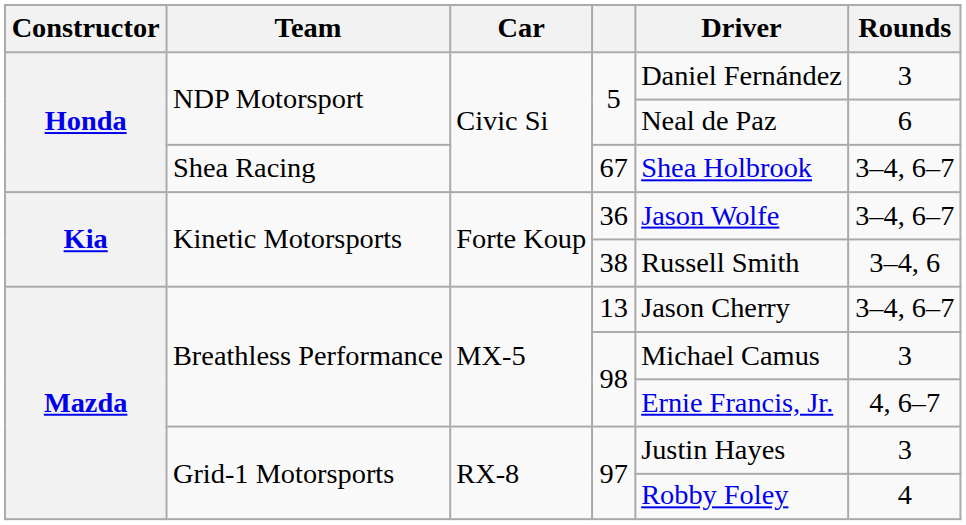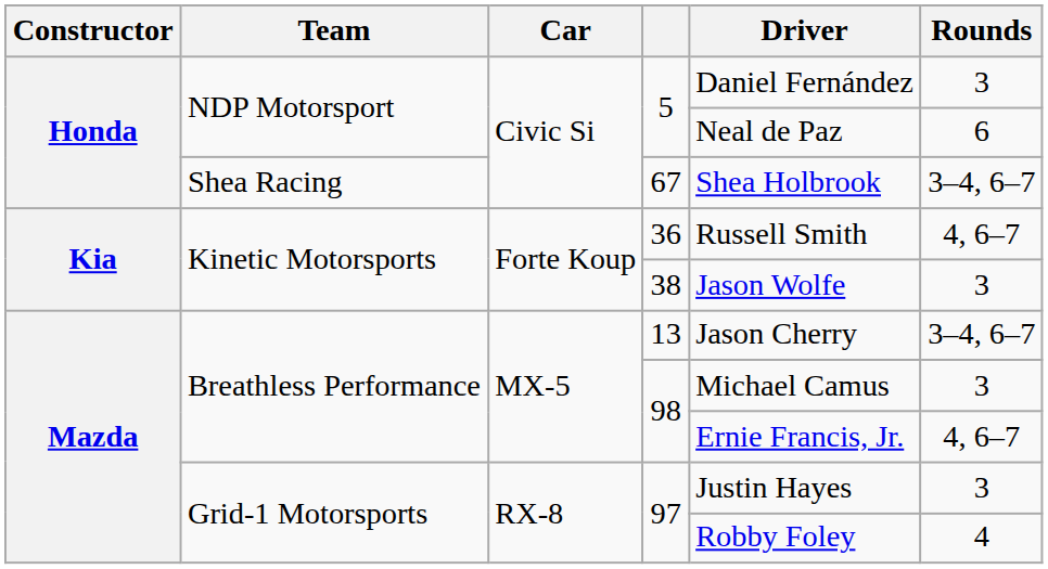 <table class="wikitable" style="font-size:90%; max-width:950px">
 <tr>
 <th>Constructor</th>
 <th>Team</th>
 <th>Car</th>
 <th></th>
 <th>Driver</th>
 <th>Rounds</th>
 </tr>
 <tr>
 <th rowspan="3"><a href='#'>Honda</a></th>
 <td rowspan="2"> NDP Motorsport</td>
 <td rowspan="3">Civic Si</td>
 <td rowspan=2 align=center>5</td>
 <td> Daniel Fernández</td>
 <td align=center>3</td>
 </tr>
 <tr>
 <td> Neal de Paz</td>
 <td align=center>6</td>
 </tr>
 <tr>
 <td> Shea Racing</td>
 <td align=center>67</td>
 <td> <a href='#'>Shea Holbrook</a></td>
 <td align=center>3–4, 6–7</td>
 </tr>
 <tr>
 <th rowspan="2"><a href='#'>Kia</a></th>
 <td rowspan="2"> Kinetic Motorsports</td>
 <td rowspan="2">Forte Koup</td>
 <td align=center>36</td>
-<td> <a href='#'>Jason Wolfe</a></td>
-<td align=center>3–4, 6–7</td>
+<td> Russell Smith</td>
+<td align=center>4, 6–7</td>
 </tr>
 <tr>
 <td align=center>38</td>
-<td> Russell Smith</td>
-<td align=center>3–4, 6</td>
+<td> <a href='#'>Jason Wolfe</a></td>
+<td align=center>3</td>
 </tr>
 <tr>
 <th rowspan="5"><a href='#'>Mazda</a></th>
 <td rowspan="3"> Breathless Performance</td>
 <td rowspan="3">MX-5</td>
 <td align=center>13</td>
 <td> Jason Cherry</td>
 <td align=center>3–4, 6–7</td>
 </tr>
 <tr>
 <td rowspan="2" align=center>98</td>
 <td> Michael Camus</td>
 <td align=center>3</td>
 </tr>
 <tr>
 <td> <a href='#'>Ernie Francis, Jr.</a></td>
 <td align=center>4, 6–7</td>
 </tr>
 <tr>
 <td rowspan="2"> Grid-1 Motorsports</td>
 <td rowspan="2">RX-8</td>
 <td rowspan=2 align=center>97</td>
 <td> Justin Hayes</td>
 <td align=center>3</td>
 </tr>
 <tr>
 <td> <a href='#'>Robby Foley</a></td>
 <td align=center>4</td>
 </tr>
 </table>
